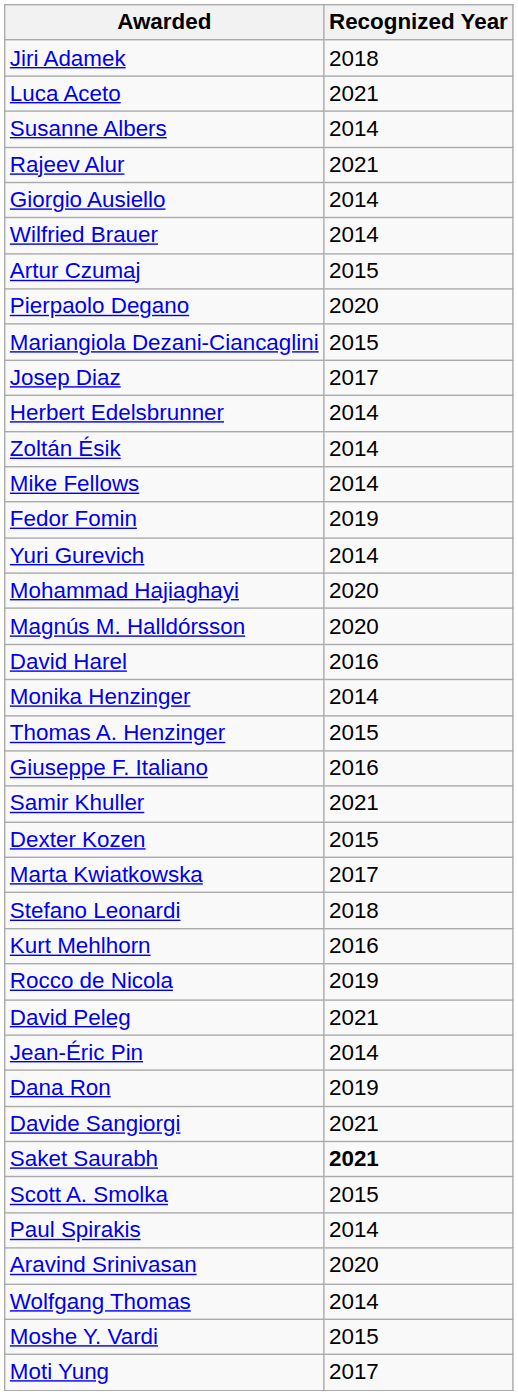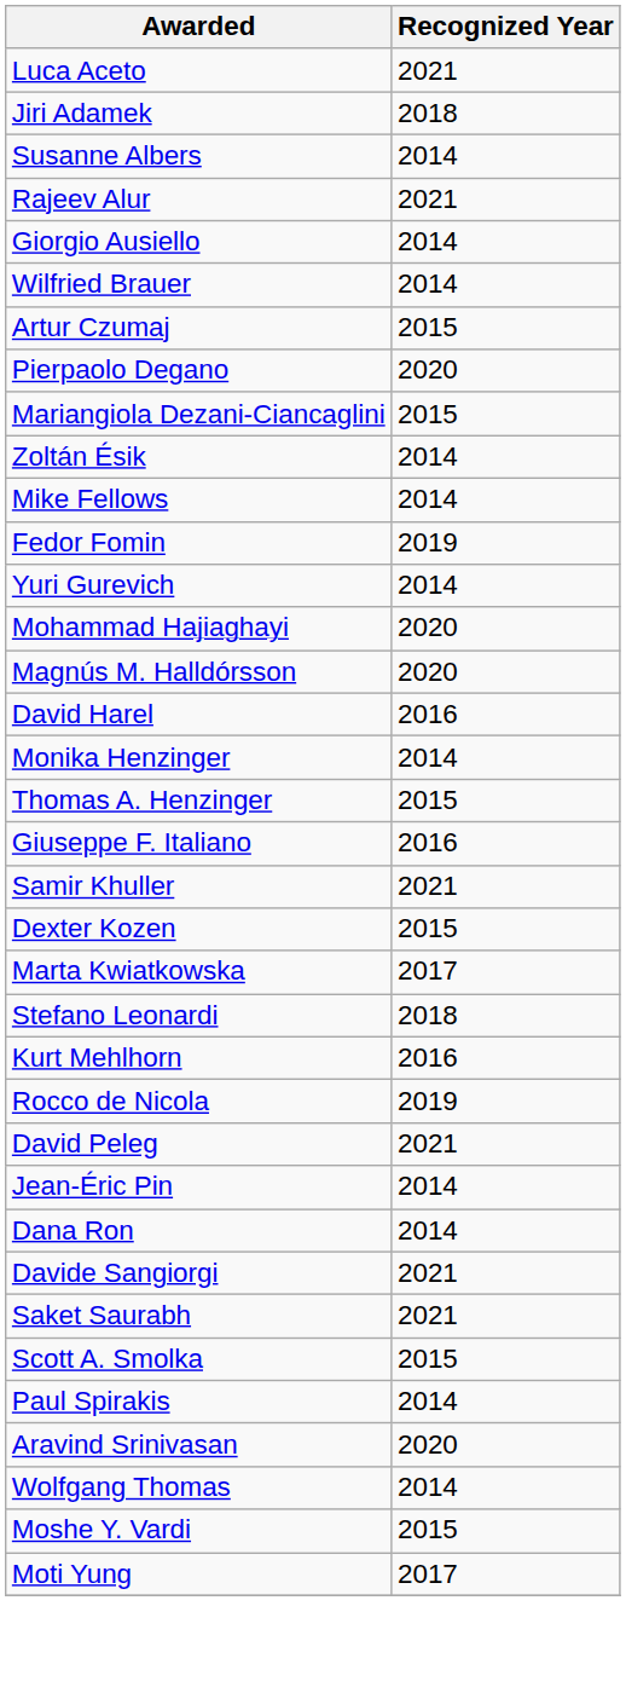 <table class="wikitable">
 <tr>
 <th>Awarded</th>
 <th>Recognized Year</th>
 </tr>
 <tr>
+<td><a href='#'>Luca Aceto</a></td>
+<td>2021</td>
+</tr>
+<tr>
 <td><a href='#'>Jiri Adamek</a></td>
 <td>2018</td>
-</tr>
-<tr>
-<td><a href='#'>Luca Aceto</a></td>
-<td>2021</td>
 </tr>
 <tr>
 <td><a href='#'>Susanne Albers</a></td>
 <td>2014</td>
 </tr>
 <tr>
 <td><a href='#'>Rajeev Alur</a></td>
 <td>2021</td>
 </tr>
 <tr>
 <td><a href='#'>Giorgio Ausiello</a></td>
 <td>2014</td>
 </tr>
 <tr>
 <td><a href='#'>Wilfried Brauer</a></td>
 <td>2014</td>
 </tr>
 <tr>
 <td><a href='#'>Artur Czumaj</a></td>
 <td>2015</td>
 </tr>
 <tr>
 <td><a href='#'>Pierpaolo Degano</a></td>
 <td>2020</td>
 </tr>
 <tr>
 <td><a href='#'>Mariangiola Dezani-Ciancaglini</a></td>
 <td>2015</td>
-</tr>
-<tr>
-<td><a href='#'>Josep Diaz</a></td>
-<td>2017</td>
-</tr>
-<tr>
-<td><a href='#'>Herbert Edelsbrunner</a></td>
-<td>2014</td>
 </tr>
 <tr>
 <td><a href='#'>Zoltán Ésik</a></td>
 <td>2014</td>
 </tr>
 <tr>
 <td><a href='#'>Mike Fellows</a></td>
 <td>2014</td>
 </tr>
 <tr>
 <td><a href='#'>Fedor Fomin</a></td>
 <td>2019</td>
 </tr>
 <tr>
 <td><a href='#'>Yuri Gurevich</a></td>
 <td>2014</td>
 </tr>
 <tr>
 <td><a href='#'>Mohammad Hajiaghayi</a></td>
 <td>2020</td>
 </tr>
 <tr>
 <td><a href='#'>Magnús M. Halldórsson</a></td>
 <td>2020</td>
 </tr>
 <tr>
 <td><a href='#'>David Harel</a></td>
 <td>2016</td>
 </tr>
 <tr>
 <td><a href='#'>Monika Henzinger</a></td>
 <td>2014</td>
 </tr>
 <tr>
 <td><a href='#'>Thomas A. Henzinger</a></td>
 <td>2015</td>
 </tr>
 <tr>
 <td><a href='#'>Giuseppe F. Italiano</a></td>
 <td>2016</td>
 </tr>
 <tr>
 <td><a href='#'>Samir Khuller</a></td>
 <td>2021</td>
 </tr>
 <tr>
 <td><a href='#'>Dexter Kozen</a></td>
 <td>2015</td>
 </tr>
 <tr>
 <td><a href='#'>Marta Kwiatkowska</a></td>
 <td>2017</td>
 </tr>
 <tr>
 <td><a href='#'>Stefano Leonardi</a></td>
 <td>2018</td>
 </tr>
 <tr>
 <td><a href='#'>Kurt Mehlhorn</a></td>
 <td>2016</td>
 </tr>
 <tr>
 <td><a href='#'>Rocco de Nicola</a></td>
 <td>2019</td>
 </tr>
 <tr>
 <td><a href='#'>David Peleg</a></td>
 <td>2021</td>
 </tr>
 <tr>
 <td><a href='#'>Jean-Éric Pin</a></td>
 <td>2014</td>
 </tr>
 <tr>
 <td><a href='#'>Dana Ron</a></td>
-<td>2019</td>
+<td>2014</td>
 </tr>
 <tr>
 <td><a href='#'>Davide Sangiorgi</a></td>
 <td>2021</td>
 </tr>
 <tr>
 <td><a href='#'>Saket Saurabh</a></td>
-<td><strong>2021</strong></td>
+<td>2021</td>
 </tr>
 <tr>
 <td><a href='#'>Scott A. Smolka</a></td>
 <td>2015</td>
 </tr>
 <tr>
 <td><a href='#'>Paul Spirakis</a></td>
 <td>2014</td>
 </tr>
 <tr>
 <td><a href='#'>Aravind Srinivasan</a></td>
 <td>2020</td>
 </tr>
 <tr>
 <td><a href='#'>Wolfgang Thomas</a></td>
 <td>2014</td>
 </tr>
 <tr>
 <td><a href='#'>Moshe Y. Vardi</a></td>
 <td>2015</td>
 </tr>
 <tr>
 <td><a href='#'>Moti Yung</a></td>
 <td>2017</td>
 </tr>
 <tr>
 </tr>
 </table>
